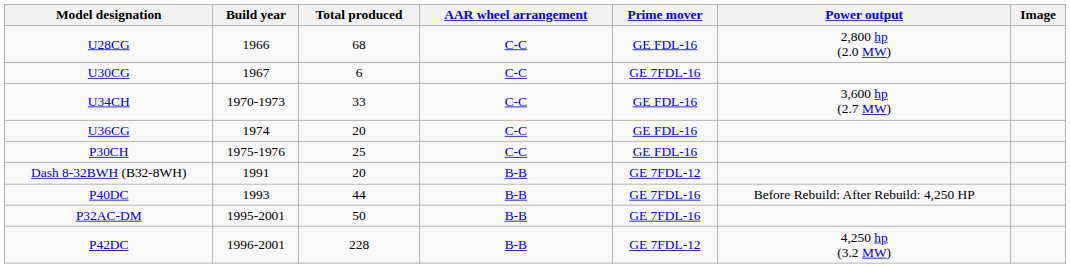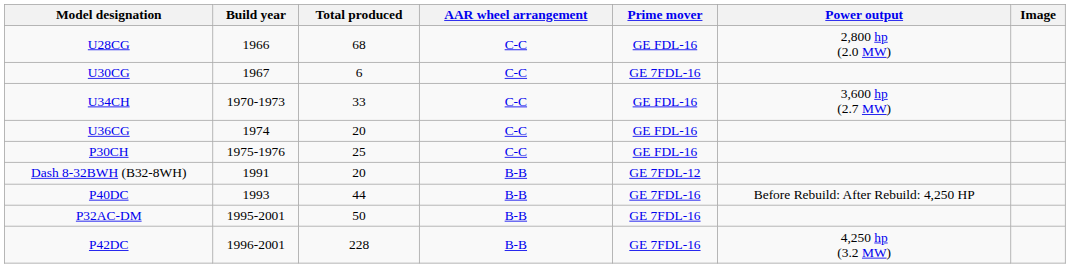 <table class="wikitable sortable" style="width: 100%">
 <tr>
 <th>Model designation</th>
 <th>Build year</th>
 <th>Total produced</th>
 <th><a href='#'>AAR wheel arrangement</a></th>
 <th><a href='#'>Prime mover</a></th>
 <th><a href='#'>Power output</a></th>
 <th class="unsortable">Image</th>
 </tr>
 <tr align = "center">
 <td><a href='#'>U28CG</a></td>
 <td>1966</td>
 <td>68</td>
 <td><a href='#'>C-C</a></td>
 <td><a href='#'>GE FDL-16</a></td>
 <td>2,800 <a href='#'>hp</a><br>(2.0 <a href='#'>MW</a>)</td>
 <td></td>
 </tr>
 <tr align = "center">
 <td><a href='#'>U30CG</a></td>
 <td>1967</td>
 <td>6</td>
 <td><a href='#'>C-C</a></td>
 <td><a href='#'>GE 7FDL-16</a></td>
 <td></td>
 <td></td>
 </tr>
 <tr align = "center">
 <td><a href='#'>U34CH</a></td>
 <td>1970-1973</td>
 <td>33</td>
 <td><a href='#'>C-C</a></td>
 <td><a href='#'>GE FDL-16</a></td>
 <td>3,600 <a href='#'>hp</a><br>(2.7 <a href='#'>MW</a>)</td>
 <td></td>
 </tr>
 <tr align = "center">
 <td><a href='#'>U36CG</a></td>
 <td>1974</td>
 <td>20</td>
 <td><a href='#'>C-C</a></td>
 <td><a href='#'>GE FDL-16</a></td>
 <td></td>
 <td></td>
 </tr>
 <tr align = "center">
 <td><a href='#'>P30CH</a></td>
 <td>1975-1976</td>
 <td>25</td>
 <td><a href='#'>C-C</a></td>
 <td><a href='#'>GE FDL-16</a></td>
 <td></td>
 <td></td>
 </tr>
 <tr align = "center">
 <td><a href='#'>Dash 8-32BWH</a> (B32-8WH)</td>
 <td>1991</td>
 <td>20</td>
 <td><a href='#'>B-B</a></td>
 <td><a href='#'>GE 7FDL-12</a></td>
 <td></td>
 <td></td>
 </tr>
 <tr align = "center">
 <td><a href='#'>P40DC</a></td>
 <td>1993</td>
 <td>44</td>
 <td><a href='#'>B-B</a></td>
 <td><a href='#'>GE 7FDL-16</a></td>
 <td>Before Rebuild: After Rebuild: 4,250 HP</td>
 <td></td>
 </tr>
 <tr align = "center">
 <td><a href='#'>P32AC-DM</a></td>
 <td>1995-2001</td>
 <td>50</td>
 <td><a href='#'>B-B</a></td>
 <td><a href='#'>GE 7FDL-16</a></td>
 <td></td>
 <td></td>
 </tr>
 <tr align = "center">
 <td><a href='#'>P42DC</a></td>
 <td>1996-2001</td>
 <td>228</td>
 <td><a href='#'>B-B</a></td>
-<td><a href='#'>GE 7FDL-12</a></td>
+<td><a href='#'>GE 7FDL-16</a></td>
 <td>4,250 <a href='#'>hp</a><br>(3.2 <a href='#'>MW</a>)</td>
 <td></td>
 </tr>
 </table>
